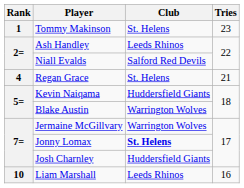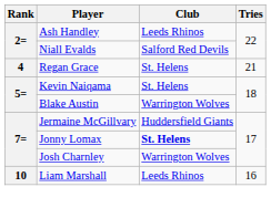 <table class="wikitable" style="text-align:center">
 <tr>
 <th>Rank</th>
 <th>Player</th>
 <th>Club</th>
 <th>Tries</th>
-</tr>
-<tr>
-<th>1</th>
-<td align="left"> <a href='#'>Tommy Makinson</a></td>
-<td align="left"> <a href='#'>St. Helens</a></td>
-<td>23</td>
 </tr>
 <tr>
 <th rowspan=2>2=</th>
 <td align="left"> <a href='#'>Ash Handley</a></td>
 <td align="left"> <a href='#'>Leeds Rhinos</a></td>
 <td rowspan=2>22</td>
 </tr>
 <tr>
 <td align="left"> <a href='#'>Niall Evalds</a></td>
 <td align="left"> <a href='#'>Salford Red Devils</a></td>
 </tr>
 <tr>
 <th>4</th>
 <td align="left"> <a href='#'>Regan Grace</a></td>
 <td align="left"> <a href='#'>St. Helens</a></td>
 <td>21</td>
 </tr>
 <tr>
 <th Rowspan=2>5=</th>
 <td align="left"> <a href='#'>Kevin Naiqama</a></td>
-<td align="left"> <a href='#'>Huddersfield Giants</a></td>
+<td align="left"> <a href='#'>St. Helens</a></td>
 <td Rowspan=2>18</td>
 </tr>
 <tr>
 <td align="left"> <a href='#'>Blake Austin</a></td>
 <td align="left"> <a href='#'>Warrington Wolves</a></td>
 </tr>
 <tr>
 <th rowspan=3>7=</th>
 <td align="left"> <a href='#'>Jermaine McGillvary</a></td>
-<td align="left"> <a href='#'>Warrington Wolves</a></td>
+<td align="left"> <a href='#'>Huddersfield Giants</a></td>
 <td Rowspan=3>17</td>
 </tr>
 <tr>
 <td align="left"> <a href='#'>Jonny Lomax</a></td>
 <td align="left"><strong> <a href='#'>St. Helens</a></strong></td>
 </tr>
 <tr>
 <td align="left"> <a href='#'>Josh Charnley</a></td>
-<td align="left"> <a href='#'>Huddersfield Giants</a></td>
+<td align="left"> <a href='#'>Warrington Wolves</a></td>
 </tr>
 <tr>
 <th>10</th>
 <td align="left"> <a href='#'>Liam Marshall</a></td>
 <td align="left"> <a href='#'>Leeds Rhinos</a></td>
 <td>16</td>
 </tr>
 </table>
